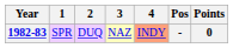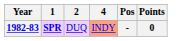 <table class="wikitable" style="text-align:center; font-size:90%">
 <tr>
 <th>Year</th>
 <th>1</th>
 <th>2</th>
-<th>3</th>
 <th>4</th>
 <th>Pos</th>
 <th>Points</th>
 </tr>
 <tr>
 <th><a href='#'>1982-83</a></th>
-<td style="background:#EFCFFF;"><a href='#'>SPR</a><br></td>
+<td style="background:#EFCFFF;"><strong><a href='#'>SPR</a><br></strong></td>
 <td style="background:#EFCFFF;"><a href='#'>DUQ</a><br></td>
-<td style="background:#FFFFBF;"><a href='#'>NAZ</a><br></td>
 <td style="background: lightsalmon;"><a href='#'>INDY</a><br><small> </small></td>
 <th>-</th>
 <th>0</th>
 </tr>
 </table>
